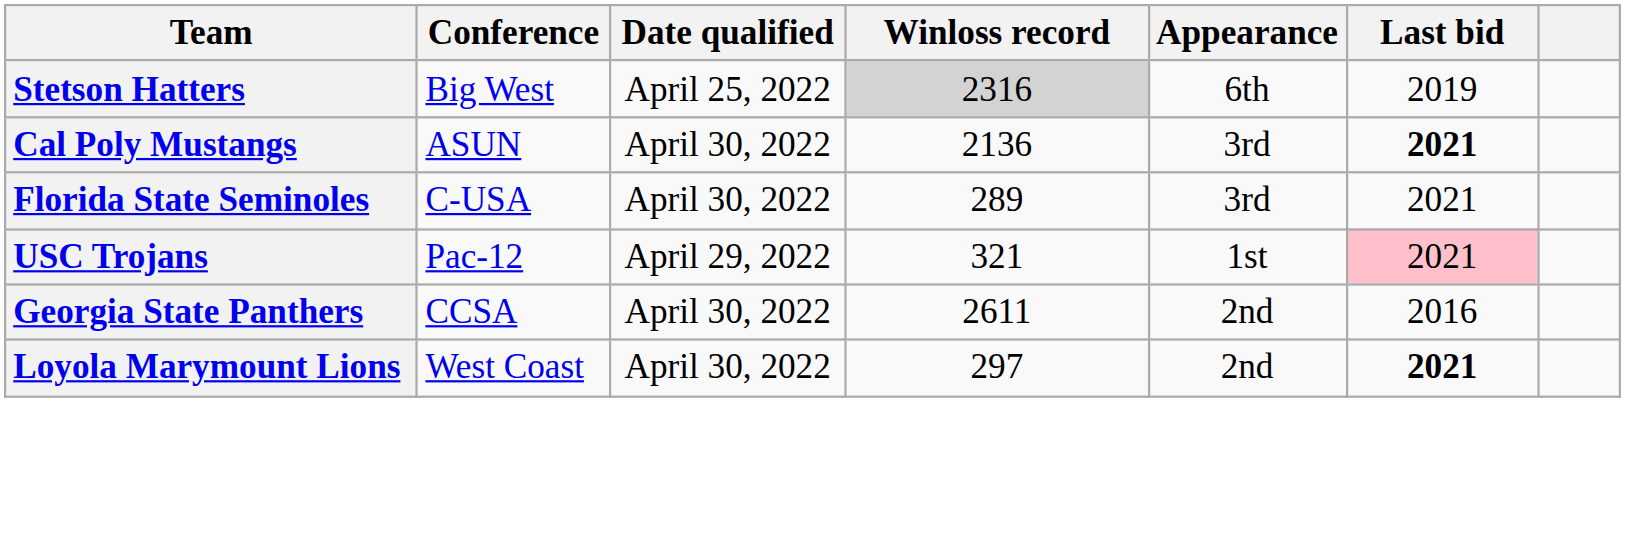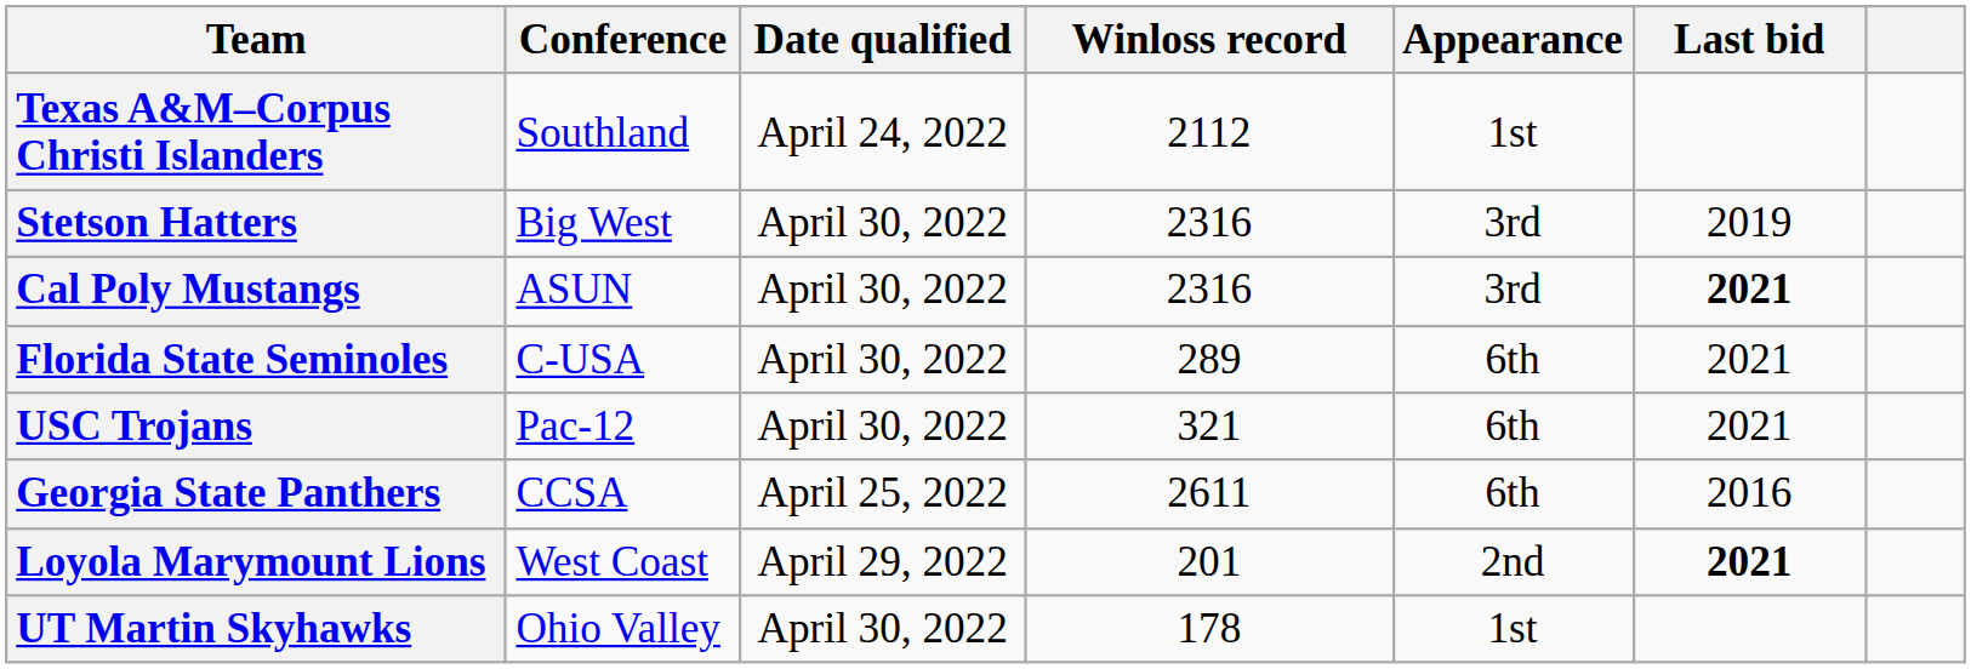 <table class="wikitable sortable plainrowheaders">
 <tr>
 <th scope="col" style="width: 180px;">Team</th>
 <th scope="col" style="width: 80px;">Conference</th>
 <th scope="col" style="width: 100px;">Date qualified</th>
 <th scope="col" style="width: 130px;" data-sort-type="number">Winloss record</th>
 <th scope="col" style="width: 80px;" data-sort-type="number">Appearance</th>
 <th scope="col" style="width: 80px;">Last bid</th>
 <th scope="col" style="width: 30px;"></th>
 </tr>
 <tr>
+<th scope="row" style="text-align:left"><a href='#'>Texas A&M–Corpus Christi Islanders</a></th>
+<td><a href='#'>Southland</a></td>
+<td align=center>April 24, 2022</td>
+<td align=center>2112</td>
+<td align=center>1st</td>
+<td align=center></td>
+<td align=center></td>
+</tr>
+<tr>
 <th scope="row" style="text-align:left"><a href='#'>Stetson Hatters</a></th>
 <td><a href='#'>Big West</a></td>
-<td align=center>April 25, 2022</td>
-<td align=center style="background: lightgrey;">2316</td>
-<td align=center>6th</td>
+<td align=center>April 30, 2022</td>
+<td align=center>2316</td>
+<td align=center>3rd</td>
 <td align=center>2019</td>
 <td align=center></td>
 </tr>
 <tr>
 <th scope="row" style="text-align:left"><a href='#'>Cal Poly Mustangs</a></th>
 <td><a href='#'>ASUN</a></td>
 <td align=center>April 30, 2022</td>
-<td align=center>2136</td>
+<td align=center>2316</td>
 <td align=center>3rd</td>
 <td align=center><strong>2021</strong></td>
 <td align=center></td>
 </tr>
 <tr>
 <th scope="row" style="text-align:left"><a href='#'>Florida State Seminoles</a></th>
 <td><a href='#'>C-USA</a></td>
 <td align=center>April 30, 2022</td>
 <td align=center>289</td>
-<td align=center>3rd</td>
+<td align=center>6th</td>
 <td align=center>2021</td>
 <td align=center></td>
 </tr>
 <tr>
 <th scope="row" style="text-align:left"><a href='#'>USC Trojans</a></th>
 <td><a href='#'>Pac-12</a></td>
-<td align=center>April 29, 2022</td>
+<td align=center>April 30, 2022</td>
 <td align=center>321</td>
-<td align=center>1st</td>
-<td align=center style="background: pink;">2021</td>
+<td align=center>6th</td>
+<td align=center>2021</td>
 <td align=center></td>
 </tr>
 <tr>
 <th scope="row" style="text-align:left"><a href='#'>Georgia State Panthers</a></th>
 <td><a href='#'>CCSA</a></td>
-<td align=center>April 30, 2022</td>
+<td align=center>April 25, 2022</td>
 <td align=center>2611</td>
-<td align=center>2nd</td>
+<td align=center>6th</td>
 <td align=center>2016</td>
 <td align=center></td>
 </tr>
 <tr>
 <th scope="row" style="text-align:left"><a href='#'>Loyola Marymount Lions</a></th>
 <td><a href='#'>West Coast</a></td>
-<td align=center>April 30, 2022</td>
-<td align=center>297</td>
+<td align=center>April 29, 2022</td>
+<td align=center>201</td>
 <td align=center>2nd</td>
 <td align=center><strong>2021</strong></td>
 <td align=center></td>
 </tr>
+<tr>
+<th scope="row" style="text-align:left"><a href='#'>UT Martin Skyhawks</a></th>
+<td><a href='#'>Ohio Valley</a></td>
+<td align=center>April 30, 2022</td>
+<td align=center>178</td>
+<td align=center>1st</td>
+<td align=center></td>
+<td align=center></td>
+</tr>
 </table>
